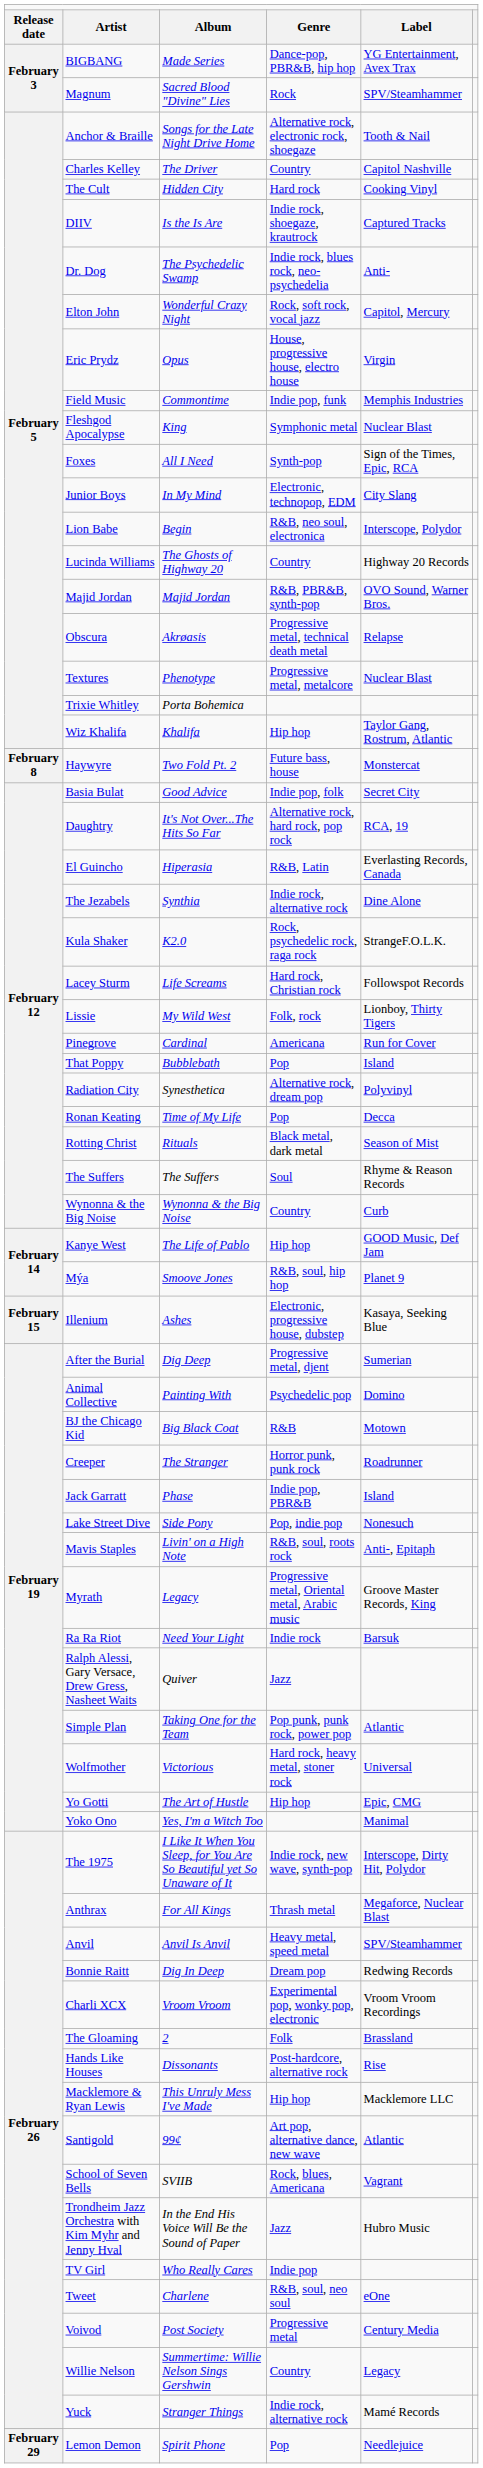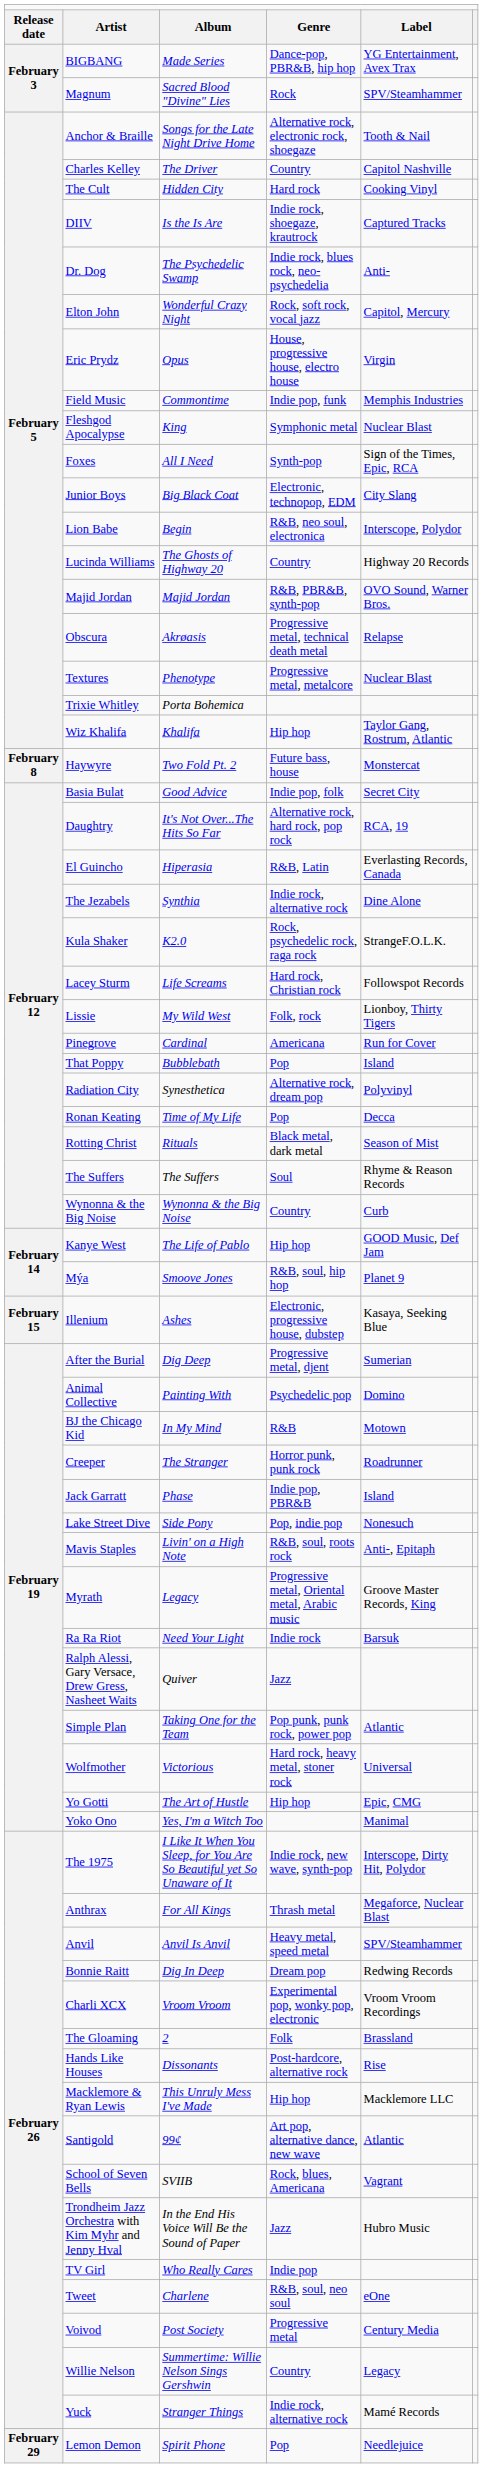 <table class="wikitable plainrowheaders">
 <tr>
 <td colspan="6" style="text-align:center;"></td>
 </tr>
 <tr>
 <th scope="col">Release date</th>
 <th scope="col">Artist</th>
 <th scope="col">Album</th>
 <th scope="col">Genre</th>
 <th scope="col">Label</th>
 <th scope="col"></th>
 </tr>
 <tr>
 <th scope="row" rowspan="2" style="text-align:center;">February<br>3</th>
 <td><a href='#'>BIGBANG</a></td>
 <td><em><a href='#'>Made Series</a></em></td>
 <td><a href='#'>Dance-pop</a>, <a href='#'>PBR&B</a>, <a href='#'>hip hop</a></td>
 <td><a href='#'>YG Entertainment</a>, <a href='#'>Avex Trax</a></td>
 <td></td>
 </tr>
 <tr>
 <td><a href='#'>Magnum</a></td>
 <td><em><a href='#'>Sacred Blood "Divine" Lies</a></em></td>
 <td><a href='#'>Rock</a></td>
 <td><a href='#'>SPV/Steamhammer</a></td>
 <td></td>
 </tr>
 <tr>
 <th scope="row" rowspan="18" style="text-align:center;">February<br>5</th>
 <td><a href='#'>Anchor & Braille</a></td>
 <td><em><a href='#'>Songs for the Late Night Drive Home</a></em></td>
 <td><a href='#'>Alternative rock</a>, <a href='#'>electronic rock</a>, <a href='#'>shoegaze</a></td>
 <td><a href='#'>Tooth & Nail</a></td>
 <td></td>
 </tr>
 <tr>
 <td><a href='#'>Charles Kelley</a></td>
 <td><em><a href='#'>The Driver</a></em></td>
 <td><a href='#'>Country</a></td>
 <td><a href='#'>Capitol Nashville</a></td>
 <td></td>
 </tr>
 <tr>
 <td><a href='#'>The Cult</a></td>
 <td><em><a href='#'>Hidden City</a></em></td>
 <td><a href='#'>Hard rock</a></td>
 <td><a href='#'>Cooking Vinyl</a></td>
 <td></td>
 </tr>
 <tr>
 <td><a href='#'>DIIV</a></td>
 <td><em><a href='#'>Is the Is Are</a></em></td>
 <td><a href='#'>Indie rock</a>, <a href='#'>shoegaze</a>, <a href='#'>krautrock</a></td>
 <td><a href='#'>Captured Tracks</a></td>
 <td></td>
 </tr>
 <tr>
 <td><a href='#'>Dr. Dog</a></td>
 <td><em><a href='#'>The Psychedelic Swamp</a></em></td>
 <td><a href='#'>Indie rock</a>, <a href='#'>blues rock</a>, <a href='#'>neo-psychedelia</a></td>
 <td><a href='#'>Anti-</a></td>
 <td></td>
 </tr>
 <tr>
 <td><a href='#'>Elton John</a></td>
 <td><em><a href='#'>Wonderful Crazy Night</a></em></td>
 <td><a href='#'>Rock</a>, <a href='#'>soft rock</a>, <a href='#'>vocal jazz</a></td>
 <td><a href='#'>Capitol</a>, <a href='#'>Mercury</a></td>
 <td></td>
 </tr>
 <tr>
 <td><a href='#'>Eric Prydz</a></td>
 <td><em><a href='#'>Opus</a></em></td>
 <td><a href='#'>House</a>, <a href='#'>progressive house</a>, <a href='#'>electro house</a></td>
 <td><a href='#'>Virgin</a></td>
 <td></td>
 </tr>
 <tr>
 <td><a href='#'>Field Music</a></td>
 <td><em><a href='#'>Commontime</a></em></td>
 <td><a href='#'>Indie pop</a>, <a href='#'>funk</a></td>
 <td><a href='#'>Memphis Industries</a></td>
 <td></td>
 </tr>
 <tr>
 <td><a href='#'>Fleshgod Apocalypse</a></td>
 <td><em><a href='#'>King</a></em></td>
 <td><a href='#'>Symphonic metal</a></td>
 <td><a href='#'>Nuclear Blast</a></td>
 <td></td>
 </tr>
 <tr>
 <td><a href='#'>Foxes</a></td>
 <td><em><a href='#'>All I Need</a></em></td>
 <td><a href='#'>Synth-pop</a></td>
 <td>Sign of the Times, <a href='#'>Epic</a>, <a href='#'>RCA</a></td>
 <td></td>
 </tr>
 <tr>
 <td><a href='#'>Junior Boys</a></td>
-<td><em><a href='#'>In My Mind</a></em></td>
+<td><em><a href='#'>Big Black Coat</a></em></td>
 <td><a href='#'>Electronic</a>, <a href='#'>technopop</a>, <a href='#'>EDM</a></td>
 <td><a href='#'>City Slang</a></td>
 <td></td>
 </tr>
 <tr>
 <td><a href='#'>Lion Babe</a></td>
 <td><em><a href='#'>Begin</a></em></td>
 <td><a href='#'>R&B</a>, <a href='#'>neo soul</a>, <a href='#'>electronica</a></td>
 <td><a href='#'>Interscope</a>, <a href='#'>Polydor</a></td>
 <td></td>
 </tr>
 <tr>
 <td><a href='#'>Lucinda Williams</a></td>
 <td><em><a href='#'>The Ghosts of Highway 20</a></em></td>
 <td><a href='#'>Country</a></td>
 <td>Highway 20 Records</td>
 <td></td>
 </tr>
 <tr>
 <td><a href='#'>Majid Jordan</a></td>
 <td><em><a href='#'>Majid Jordan</a></em></td>
 <td><a href='#'>R&B</a>, <a href='#'>PBR&B</a>, <a href='#'>synth-pop</a></td>
 <td><a href='#'>OVO Sound</a>, <a href='#'>Warner Bros.</a></td>
 <td></td>
 </tr>
 <tr>
 <td><a href='#'>Obscura</a></td>
 <td><em><a href='#'>Akrøasis</a></em></td>
 <td><a href='#'>Progressive metal</a>, <a href='#'>technical death metal</a></td>
 <td><a href='#'>Relapse</a></td>
 <td></td>
 </tr>
 <tr>
 <td><a href='#'>Textures</a></td>
 <td><em><a href='#'>Phenotype</a></em></td>
 <td><a href='#'>Progressive metal</a>, <a href='#'>metalcore</a></td>
 <td><a href='#'>Nuclear Blast</a></td>
 <td></td>
 </tr>
 <tr>
 <td><a href='#'>Trixie Whitley</a></td>
 <td><em>Porta Bohemica</em></td>
 <td></td>
 <td></td>
 <td></td>
 </tr>
 <tr>
 <td><a href='#'>Wiz Khalifa</a></td>
 <td><em><a href='#'>Khalifa</a></em></td>
 <td><a href='#'>Hip hop</a></td>
 <td><a href='#'>Taylor Gang</a>, <a href='#'>Rostrum</a>, <a href='#'>Atlantic</a></td>
 <td></td>
 </tr>
 <tr>
 <th scope="row" style="text-align:center;">February<br>8</th>
 <td><a href='#'>Haywyre</a></td>
 <td><em><a href='#'>Two Fold Pt. 2</a></em></td>
 <td><a href='#'>Future bass</a>, <a href='#'>house</a></td>
 <td><a href='#'>Monstercat</a></td>
 <td></td>
 </tr>
 <tr>
 <th scope="row" rowspan="14" style="text-align:center;">February<br>12</th>
 <td><a href='#'>Basia Bulat</a></td>
 <td><em><a href='#'>Good Advice</a></em></td>
 <td><a href='#'>Indie pop</a>, <a href='#'>folk</a></td>
 <td><a href='#'>Secret City</a></td>
 <td></td>
 </tr>
 <tr>
 <td><a href='#'>Daughtry</a></td>
 <td><em><a href='#'>It's Not Over...The Hits So Far</a></em></td>
 <td><a href='#'>Alternative rock</a>, <a href='#'>hard rock</a>, <a href='#'>pop rock</a></td>
 <td><a href='#'>RCA</a>, <a href='#'>19</a></td>
 <td></td>
 </tr>
 <tr>
 <td><a href='#'>El Guincho</a></td>
 <td><em><a href='#'>Hiperasia</a></em></td>
 <td><a href='#'>R&B</a>, <a href='#'>Latin</a></td>
 <td>Everlasting Records, <a href='#'>Canada</a></td>
 <td></td>
 </tr>
 <tr>
 <td><a href='#'>The Jezabels</a></td>
 <td><em><a href='#'>Synthia</a></em></td>
 <td><a href='#'>Indie rock</a>, <a href='#'>alternative rock</a></td>
 <td><a href='#'>Dine Alone</a></td>
 <td></td>
 </tr>
 <tr>
 <td><a href='#'>Kula Shaker</a></td>
 <td><em><a href='#'>K2.0</a></em></td>
 <td><a href='#'>Rock</a>, <a href='#'>psychedelic rock</a>, <a href='#'>raga rock</a></td>
 <td>StrangeF.O.L.K.</td>
 <td></td>
 </tr>
 <tr>
 <td><a href='#'>Lacey Sturm</a></td>
 <td><em><a href='#'>Life Screams</a></em></td>
 <td><a href='#'>Hard rock</a>, <a href='#'>Christian rock</a></td>
 <td>Followspot Records</td>
 <td></td>
 </tr>
 <tr>
 <td><a href='#'>Lissie</a></td>
 <td><em><a href='#'>My Wild West</a></em></td>
 <td><a href='#'>Folk</a>, <a href='#'>rock</a></td>
 <td>Lionboy, <a href='#'>Thirty Tigers</a></td>
 <td></td>
 </tr>
 <tr>
 <td><a href='#'>Pinegrove</a></td>
 <td><em><a href='#'>Cardinal</a></em></td>
 <td><a href='#'>Americana</a></td>
 <td><a href='#'>Run for Cover</a></td>
 <td></td>
 </tr>
 <tr>
 <td><a href='#'>That Poppy</a></td>
 <td><em><a href='#'>Bubblebath</a></em></td>
 <td><a href='#'>Pop</a></td>
 <td><a href='#'>Island</a></td>
 <td></td>
 </tr>
 <tr>
 <td><a href='#'>Radiation City</a></td>
 <td><em>Synesthetica</em></td>
 <td><a href='#'>Alternative rock</a>, <a href='#'>dream pop</a></td>
 <td><a href='#'>Polyvinyl</a></td>
 <td></td>
 </tr>
 <tr>
 <td><a href='#'>Ronan Keating</a></td>
 <td><em><a href='#'>Time of My Life</a></em></td>
 <td><a href='#'>Pop</a></td>
 <td><a href='#'>Decca</a></td>
 <td></td>
 </tr>
 <tr>
 <td><a href='#'>Rotting Christ</a></td>
 <td><em><a href='#'>Rituals</a></em></td>
 <td><a href='#'>Black metal</a>, dark metal</td>
 <td><a href='#'>Season of Mist</a></td>
 <td></td>
 </tr>
 <tr>
 <td><a href='#'>The Suffers</a></td>
 <td><em>The Suffers</em></td>
 <td><a href='#'>Soul</a></td>
 <td>Rhyme & Reason Records</td>
 <td></td>
 </tr>
 <tr>
 <td><a href='#'>Wynonna & the Big Noise</a></td>
 <td><em><a href='#'>Wynonna & the Big Noise</a></em></td>
 <td><a href='#'>Country</a></td>
 <td><a href='#'>Curb</a></td>
 <td></td>
 </tr>
 <tr>
 <th scope="row" rowspan="2" style="text-align:center;">February<br>14</th>
 <td><a href='#'>Kanye West</a></td>
 <td><em><a href='#'>The Life of Pablo</a></em></td>
 <td><a href='#'>Hip hop</a></td>
 <td><a href='#'>GOOD Music</a>, <a href='#'>Def Jam</a></td>
 <td></td>
 </tr>
 <tr>
 <td><a href='#'>Mýa</a></td>
 <td><em><a href='#'>Smoove Jones</a></em></td>
 <td><a href='#'>R&B</a>, <a href='#'>soul</a>, <a href='#'>hip hop</a></td>
 <td><a href='#'>Planet 9</a></td>
 <td></td>
 </tr>
 <tr>
 <th scope="row" style="text-align:center;">February<br>15</th>
 <td><a href='#'>Illenium</a></td>
 <td><em><a href='#'>Ashes</a></em></td>
 <td><a href='#'>Electronic</a>, <a href='#'>progressive house</a>, <a href='#'>dubstep</a></td>
 <td>Kasaya, Seeking Blue</td>
 <td></td>
 </tr>
 <tr>
 <th scope="row" rowspan="14" style="text-align:center;">February<br>19</th>
 <td><a href='#'>After the Burial</a></td>
 <td><em><a href='#'>Dig Deep</a></em></td>
 <td><a href='#'>Progressive metal</a>, <a href='#'>djent</a></td>
 <td><a href='#'>Sumerian</a></td>
 <td></td>
 </tr>
 <tr>
 <td><a href='#'>Animal Collective</a></td>
 <td><em><a href='#'>Painting With</a></em></td>
 <td><a href='#'>Psychedelic pop</a></td>
 <td><a href='#'>Domino</a></td>
 <td></td>
 </tr>
 <tr>
 <td><a href='#'>BJ the Chicago Kid</a></td>
-<td><em><a href='#'>Big Black Coat</a></em></td>
+<td><em><a href='#'>In My Mind</a></em></td>
 <td><a href='#'>R&B</a></td>
 <td><a href='#'>Motown</a></td>
 <td></td>
 </tr>
 <tr>
 <td><a href='#'>Creeper</a></td>
 <td><em><a href='#'>The Stranger</a></em></td>
 <td><a href='#'>Horror punk</a>, <a href='#'>punk rock</a></td>
 <td><a href='#'>Roadrunner</a></td>
 <td></td>
 </tr>
 <tr>
 <td><a href='#'>Jack Garratt</a></td>
 <td><em><a href='#'>Phase</a></em></td>
 <td><a href='#'>Indie pop</a>, <a href='#'>PBR&B</a></td>
 <td><a href='#'>Island</a></td>
 <td></td>
 </tr>
 <tr>
 <td><a href='#'>Lake Street Dive</a></td>
 <td><em><a href='#'>Side Pony</a></em></td>
 <td><a href='#'>Pop</a>, <a href='#'>indie pop</a></td>
 <td><a href='#'>Nonesuch</a></td>
 <td></td>
 </tr>
 <tr>
 <td><a href='#'>Mavis Staples</a></td>
 <td><em><a href='#'>Livin' on a High Note</a></em></td>
 <td><a href='#'>R&B</a>, <a href='#'>soul</a>, <a href='#'>roots rock</a></td>
 <td><a href='#'>Anti-</a>, <a href='#'>Epitaph</a></td>
 <td></td>
 </tr>
 <tr>
 <td><a href='#'>Myrath</a></td>
 <td><em><a href='#'>Legacy</a></em></td>
 <td><a href='#'>Progressive metal</a>, <a href='#'>Oriental metal</a>, <a href='#'>Arabic music</a></td>
 <td>Groove Master Records, <a href='#'>King</a></td>
 <td></td>
 </tr>
 <tr>
 <td><a href='#'>Ra Ra Riot</a></td>
 <td><em><a href='#'>Need Your Light</a></em></td>
 <td><a href='#'>Indie rock</a></td>
 <td><a href='#'>Barsuk</a></td>
 <td></td>
 </tr>
 <tr>
 <td><a href='#'>Ralph Alessi</a>, Gary Versace, <a href='#'>Drew Gress</a>, <a href='#'>Nasheet Waits</a></td>
 <td><em>Quiver</em></td>
 <td><a href='#'>Jazz</a></td>
 <td></td>
 <td></td>
 </tr>
 <tr>
 <td><a href='#'>Simple Plan</a></td>
 <td><em><a href='#'>Taking One for the Team</a></em></td>
 <td><a href='#'>Pop punk</a>, <a href='#'>punk rock</a>, <a href='#'>power pop</a></td>
 <td><a href='#'>Atlantic</a></td>
 <td></td>
 </tr>
 <tr>
 <td><a href='#'>Wolfmother</a></td>
 <td><em><a href='#'>Victorious</a></em></td>
 <td><a href='#'>Hard rock</a>, <a href='#'>heavy metal</a>, <a href='#'>stoner rock</a></td>
 <td><a href='#'>Universal</a></td>
 <td></td>
 </tr>
 <tr>
 <td><a href='#'>Yo Gotti</a></td>
 <td><em><a href='#'>The Art of Hustle</a></em></td>
 <td><a href='#'>Hip hop</a></td>
 <td><a href='#'>Epic</a>, <a href='#'>CMG</a></td>
 <td></td>
 </tr>
 <tr>
 <td><a href='#'>Yoko Ono</a></td>
 <td><em><a href='#'>Yes, I'm a Witch Too</a></em></td>
 <td></td>
 <td><a href='#'>Manimal</a></td>
 <td></td>
 </tr>
 <tr>
 <th scope="row" rowspan="16" style="text-align:center;">February<br>26</th>
 <td><a href='#'>The 1975</a></td>
 <td><em><a href='#'>I Like It When You Sleep, for You Are So Beautiful yet So Unaware of It</a></em></td>
 <td><a href='#'>Indie rock</a>, <a href='#'>new wave</a>, <a href='#'>synth-pop</a></td>
 <td><a href='#'>Interscope</a>, <a href='#'>Dirty Hit</a>, <a href='#'>Polydor</a></td>
 <td></td>
 </tr>
 <tr>
 <td><a href='#'>Anthrax</a></td>
 <td><em><a href='#'>For All Kings</a></em></td>
 <td><a href='#'>Thrash metal</a></td>
 <td><a href='#'>Megaforce</a>, <a href='#'>Nuclear Blast</a></td>
 <td></td>
 </tr>
 <tr>
 <td><a href='#'>Anvil</a></td>
 <td><em><a href='#'>Anvil Is Anvil</a></em></td>
 <td><a href='#'>Heavy metal</a>, <a href='#'>speed metal</a></td>
 <td><a href='#'>SPV/Steamhammer</a></td>
 <td></td>
 </tr>
 <tr>
 <td><a href='#'>Bonnie Raitt</a></td>
 <td><em><a href='#'>Dig In Deep</a></em></td>
 <td><a href='#'>Dream pop</a></td>
 <td>Redwing Records</td>
 <td></td>
 </tr>
 <tr>
 <td><a href='#'>Charli XCX</a></td>
 <td><em><a href='#'>Vroom Vroom</a></em></td>
 <td><a href='#'>Experimental pop</a>, <a href='#'>wonky pop</a>, <a href='#'>electronic</a></td>
 <td>Vroom Vroom Recordings</td>
 <td></td>
 </tr>
 <tr>
 <td><a href='#'>The Gloaming</a></td>
 <td><em><a href='#'>2</a></em></td>
 <td><a href='#'>Folk</a></td>
 <td><a href='#'>Brassland</a></td>
 <td></td>
 </tr>
 <tr>
 <td><a href='#'>Hands Like Houses</a></td>
 <td><em><a href='#'>Dissonants</a></em></td>
 <td><a href='#'>Post-hardcore</a>, <a href='#'>alternative rock</a></td>
 <td><a href='#'>Rise</a></td>
 <td></td>
 </tr>
 <tr>
 <td><a href='#'>Macklemore & Ryan Lewis</a></td>
 <td><em><a href='#'>This Unruly Mess I've Made</a></em></td>
 <td><a href='#'>Hip hop</a></td>
 <td>Macklemore LLC</td>
 <td></td>
 </tr>
 <tr>
 <td><a href='#'>Santigold</a></td>
 <td><em><a href='#'>99¢</a></em></td>
 <td><a href='#'>Art pop</a>, <a href='#'>alternative dance</a>, <a href='#'>new wave</a></td>
 <td><a href='#'>Atlantic</a></td>
 <td></td>
 </tr>
 <tr>
 <td><a href='#'>School of Seven Bells</a></td>
 <td><em>SVIIB</em></td>
 <td><a href='#'>Rock</a>, <a href='#'>blues</a>, <a href='#'>Americana</a></td>
 <td><a href='#'>Vagrant</a></td>
 <td></td>
 </tr>
 <tr>
 <td><a href='#'>Trondheim Jazz Orchestra</a> with <a href='#'>Kim Myhr</a> and <a href='#'>Jenny Hval</a></td>
 <td><em>In the End His Voice Will Be the Sound of Paper</em></td>
 <td><a href='#'>Jazz</a></td>
 <td>Hubro Music</td>
 <td></td>
 </tr>
 <tr>
 <td><a href='#'>TV Girl</a></td>
 <td><em><a href='#'>Who Really Cares</a></em></td>
 <td><a href='#'>Indie pop</a></td>
 <td></td>
 <td></td>
 </tr>
 <tr>
 <td><a href='#'>Tweet</a></td>
 <td><em><a href='#'>Charlene</a></em></td>
 <td><a href='#'>R&B</a>, <a href='#'>soul</a>, <a href='#'>neo soul</a></td>
 <td><a href='#'>eOne</a></td>
 <td></td>
 </tr>
 <tr>
 <td><a href='#'>Voivod</a></td>
 <td><em><a href='#'>Post Society</a></em></td>
 <td><a href='#'>Progressive metal</a></td>
 <td><a href='#'>Century Media</a></td>
 <td></td>
 </tr>
 <tr>
 <td><a href='#'>Willie Nelson</a></td>
 <td><em><a href='#'>Summertime: Willie Nelson Sings Gershwin</a></em></td>
 <td><a href='#'>Country</a></td>
 <td><a href='#'>Legacy</a></td>
 <td></td>
 </tr>
 <tr>
 <td><a href='#'>Yuck</a></td>
 <td><em><a href='#'>Stranger Things</a></em></td>
 <td><a href='#'>Indie rock</a>, <a href='#'>alternative rock</a></td>
 <td>Mamé Records</td>
 <td></td>
 </tr>
 <tr>
 <th scope="row" style="text-align:center;">February<br>29</th>
 <td><a href='#'>Lemon Demon</a></td>
 <td><em><a href='#'>Spirit Phone</a></em></td>
 <td><a href='#'>Pop</a></td>
 <td><a href='#'>Needlejuice</a></td>
 <td></td>
 </tr>
 </table>
